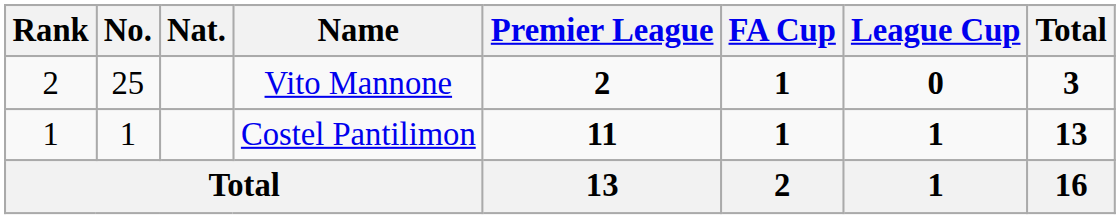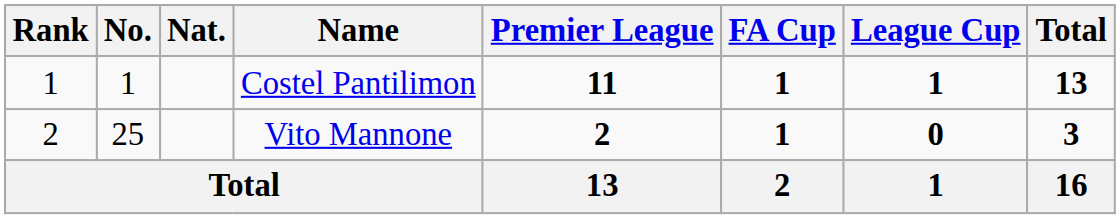 <table class="wikitable sortable" style="text-align: center;">
 <tr>
 <th rowspan="1">Rank</th>
 <th rowspan="1">No.</th>
 <th rowspan="1">Nat.</th>
 <th rowspan="1">Name</th>
 <th rowspan="1"><a href='#'>Premier League</a></th>
 <th rowspan="1"><a href='#'>FA Cup</a></th>
 <th rowspan="1"><a href='#'>League Cup</a></th>
 <th rowspan="1">Total</th>
 </tr>
 <tr>
+<td rowspan=1>1</td>
+<td>1</td>
+<td></td>
+<td><a href='#'>Costel Pantilimon</a></td>
+<td><strong>11</strong></td>
+<td><strong>1</strong></td>
+<td><strong>1</strong></td>
+<td><strong>13</strong></td>
+</tr>
+<tr>
 <td rowspan=1>2</td>
 <td>25</td>
 <td></td>
 <td><a href='#'>Vito Mannone</a></td>
 <td><strong>2</strong></td>
 <td><strong>1</strong></td>
 <td><strong>0</strong></td>
 <td><strong>3</strong></td>
 </tr>
 <tr>
-<td rowspan=1>1</td>
-<td>1</td>
-<td></td>
-<td><a href='#'>Costel Pantilimon</a></td>
-<td><strong>11</strong></td>
-<td><strong>1</strong></td>
-<td><strong>1</strong></td>
-<td><strong>13</strong></td>
-</tr>
-<tr>
 <th colspan=4>Total</th>
 <th>13</th>
 <th>2</th>
 <th>1</th>
 <th>16</th>
 </tr>
 </table>
